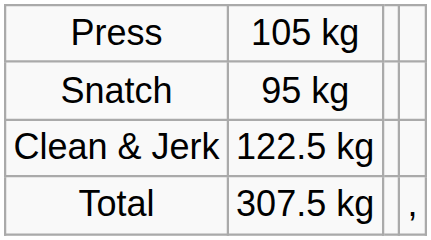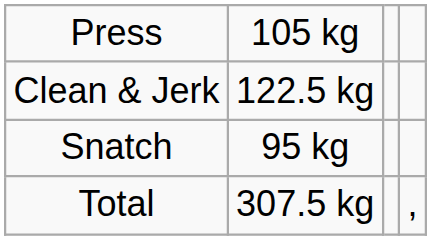 <table class = "wikitable" style="text-align:center;">
 <tr>
 <td>Press</td>
 <td>105 kg</td>
+<td align=left></td>
+<td></td>
+</tr>
+<tr>
+<td>Clean & Jerk</td>
+<td>122.5 kg</td>
 <td align=left></td>
 <td></td>
 </tr>
 <tr>
 <td>Snatch</td>
 <td>95 kg</td>
 <td align=left></td>
 <td></td>
 </tr>
 <tr>
-<td>Clean & Jerk</td>
-<td>122.5 kg</td>
-<td align=left></td>
-<td></td>
-</tr>
-<tr>
 <td>Total</td>
 <td>307.5 kg</td>
 <td align=left></td>
 <td>, </td>
 </tr>
 </table>
